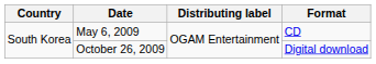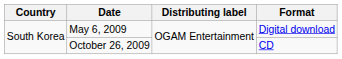 <table class="wikitable">
 <tr>
 <th>Country</th>
 <th>Date</th>
 <th>Distributing label</th>
 <th>Format</th>
 </tr>
 <tr>
 <td rowspan="2">South Korea</td>
 <td>May 6, 2009</td>
 <td rowspan="2">OGAM Entertainment</td>
-<td><a href='#'>CD</a></td>
+<td><a href='#'>Digital download</a></td>
 </tr>
 <tr>
 <td>October 26, 2009</td>
-<td><a href='#'>Digital download</a></td>
+<td><a href='#'>CD</a></td>
 </tr>
 </table>
